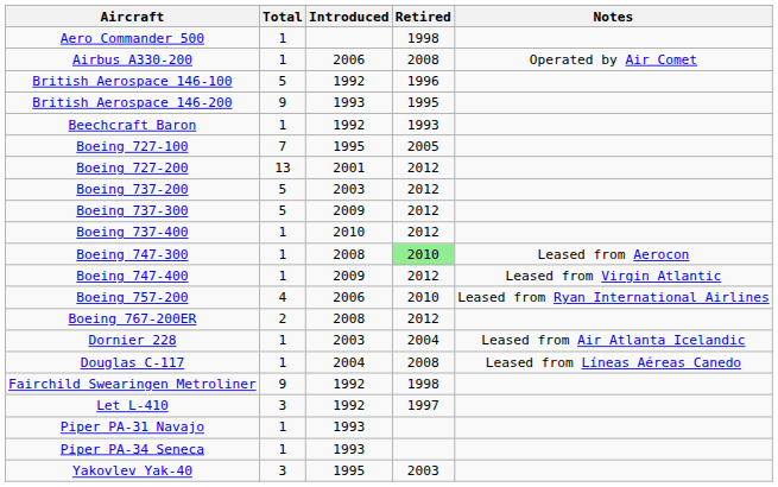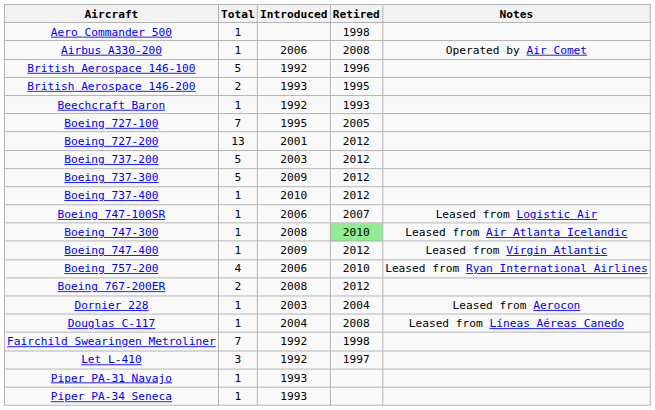 <table class="wikitable" style="text-align:center;">
 <tr>
 <th>Aircraft</th>
 <th>Total</th>
 <th>Introduced</th>
 <th>Retired</th>
 <th>Notes</th>
 </tr>
 <tr>
 <td><a href='#'>Aero Commander 500</a></td>
 <td>1</td>
 <td></td>
 <td>1998</td>
 <td></td>
 </tr>
 <tr>
 <td><a href='#'>Airbus A330-200</a></td>
 <td>1</td>
 <td>2006</td>
 <td>2008</td>
 <td>Operated by <a href='#'>Air Comet</a></td>
 </tr>
 <tr>
 <td><a href='#'>British Aerospace 146-100</a></td>
 <td>5</td>
 <td>1992</td>
 <td>1996</td>
 <td></td>
 </tr>
 <tr>
 <td><a href='#'>British Aerospace 146-200</a></td>
-<td>9</td>
+<td>2</td>
 <td>1993</td>
 <td>1995</td>
 <td></td>
 </tr>
 <tr>
 <td><a href='#'>Beechcraft Baron</a></td>
 <td>1</td>
 <td>1992</td>
 <td>1993</td>
 <td></td>
 </tr>
 <tr>
 <td><a href='#'>Boeing 727-100</a></td>
 <td>7</td>
 <td>1995</td>
 <td>2005</td>
 <td></td>
 </tr>
 <tr>
 <td><a href='#'>Boeing 727-200</a></td>
 <td>13</td>
 <td>2001</td>
 <td>2012</td>
 <td></td>
 </tr>
 <tr>
 <td><a href='#'>Boeing 737-200</a></td>
 <td>5</td>
 <td>2003</td>
 <td>2012</td>
 <td></td>
 </tr>
 <tr>
 <td><a href='#'>Boeing 737-300</a></td>
 <td>5</td>
 <td>2009</td>
 <td>2012</td>
 <td></td>
 </tr>
 <tr>
 <td><a href='#'>Boeing 737-400</a></td>
 <td>1</td>
 <td>2010</td>
 <td>2012</td>
 <td></td>
 </tr>
 <tr>
+<td><a href='#'>Boeing 747-100SR</a></td>
+<td>1</td>
+<td>2006</td>
+<td>2007</td>
+<td>Leased from <a href='#'>Logistic Air</a></td>
+</tr>
+<tr>
 <td><a href='#'>Boeing 747-300</a></td>
 <td>1</td>
 <td>2008</td>
 <td style="background: lightgreen;">2010</td>
-<td>Leased from <a href='#'>Aerocon</a></td>
+<td>Leased from <a href='#'>Air Atlanta Icelandic</a></td>
 </tr>
 <tr>
 <td><a href='#'>Boeing 747-400</a></td>
 <td>1</td>
 <td>2009</td>
 <td>2012</td>
 <td>Leased from <a href='#'>Virgin Atlantic</a></td>
 </tr>
 <tr>
 <td><a href='#'>Boeing 757-200</a></td>
 <td>4</td>
 <td>2006</td>
 <td>2010</td>
 <td>Leased from <a href='#'>Ryan International Airlines</a></td>
 </tr>
 <tr>
 <td><a href='#'>Boeing 767-200ER</a></td>
 <td>2</td>
 <td>2008</td>
 <td>2012</td>
 <td></td>
 </tr>
 <tr>
 <td><a href='#'>Dornier 228</a></td>
 <td>1</td>
 <td>2003</td>
 <td>2004</td>
-<td>Leased from <a href='#'>Air Atlanta Icelandic</a></td>
+<td>Leased from <a href='#'>Aerocon</a></td>
 </tr>
 <tr>
 <td><a href='#'>Douglas C-117</a></td>
 <td>1</td>
 <td>2004</td>
 <td>2008</td>
 <td>Leased from <a href='#'>Líneas Aéreas Canedo</a></td>
 </tr>
 <tr>
 <td><a href='#'>Fairchild Swearingen Metroliner</a></td>
-<td>9</td>
+<td>7</td>
 <td>1992</td>
 <td>1998</td>
 <td></td>
 </tr>
 <tr>
 <td><a href='#'>Let L-410</a></td>
 <td>3</td>
 <td>1992</td>
 <td>1997</td>
 <td></td>
 </tr>
 <tr>
 <td><a href='#'>Piper PA-31 Navajo</a></td>
 <td>1</td>
 <td>1993</td>
 <td></td>
 <td></td>
 </tr>
 <tr>
 <td><a href='#'>Piper PA-34 Seneca</a></td>
 <td>1</td>
 <td>1993</td>
 <td></td>
 <td></td>
 </tr>
-<tr>
-<td><a href='#'>Yakovlev Yak-40</a></td>
-<td>3</td>
-<td>1995</td>
-<td>2003</td>
-<td></td>
-</tr>
 </table>
